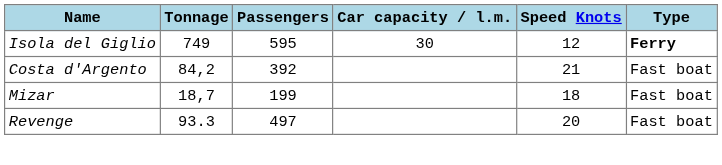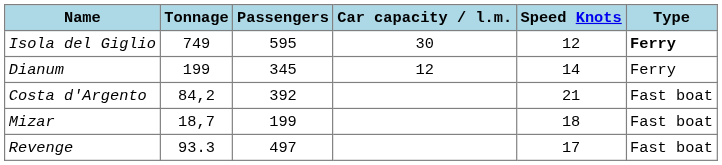 <table class="toccolours" border="1" cellpadding="3" style="border-collapse:collapse">
 <tr bgcolor=lightblue>
 <th>Name</th>
 <th>Tonnage</th>
 <th>Passengers</th>
 <th>Car capacity / l.m.</th>
 <th>Speed <a href='#'>Knots</a></th>
 <th>Type</th>
 </tr>
 <tr>
 <td><em>Isola del Giglio</em></td>
 <td align=center>749</td>
 <td align=center>595</td>
 <td align=center>30</td>
 <td align=center>12</td>
 <td><strong>Ferry</strong></td>
+</tr>
+<tr>
+<td><em>Dianum</em></td>
+<td align=center>199</td>
+<td align=center>345</td>
+<td align=center>12</td>
+<td align=center>14</td>
+<td>Ferry</td>
 </tr>
 <tr>
 <td><em>Costa d'Argento</em></td>
 <td align=center>84,2</td>
 <td align=center>392</td>
 <td align=center></td>
 <td align=center>21</td>
 <td>Fast boat</td>
 </tr>
 <tr>
 <td><em>Mizar</em></td>
 <td align=center>18,7</td>
 <td align=center>199</td>
 <td align=center></td>
 <td align=center>18</td>
 <td>Fast boat</td>
 </tr>
 <tr>
 <td><em>Revenge</em></td>
 <td align=center>93.3</td>
 <td align=center>497</td>
 <td align=center></td>
-<td align=center>20</td>
+<td align=center>17</td>
 <td>Fast boat</td>
 </tr>
 </table>
